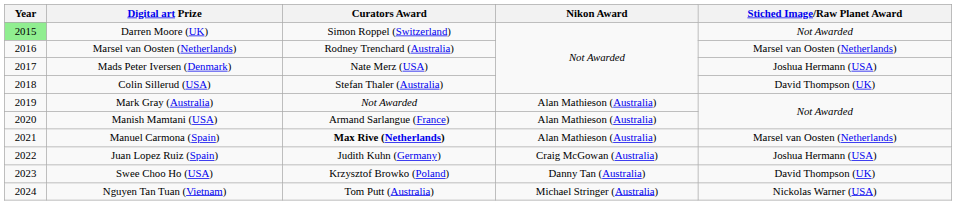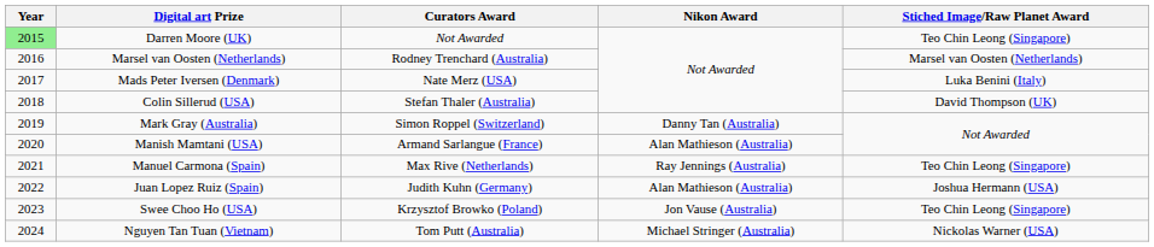 <table class="wikitable" class="wikitable" style="text-align:center;width:100%; font-size:90%;">
 <tr>
 <th>Year</th>
 <th><a href='#'>Digital art</a> Prize</th>
 <th>Curators Award</th>
 <th>Nikon Award</th>
 <th><a href='#'>Stiched Image</a>/Raw Planet Award</th>
 </tr>
 <tr>
 <td style="background: lightgreen;">2015</td>
 <td>Darren Moore (<a href='#'>UK</a>)</td>
-<td>Simon Roppel (<a href='#'>Switzerland</a>)</td>
+<td><em>Not Awarded</em></td>
 <td rowspan="4"><em>Not Awarded</em></td>
-<td><em>Not Awarded</em></td>
+<td>Teo Chin Leong (<a href='#'>Singapore</a>)</td>
 </tr>
 <tr>
 <td>2016</td>
 <td>Marsel van Oosten (<a href='#'>Netherlands</a>)</td>
 <td>Rodney Trenchard (<a href='#'>Australia</a>)</td>
 <td>Marsel van Oosten (<a href='#'>Netherlands</a>)</td>
 </tr>
 <tr>
 <td>2017</td>
 <td>Mads Peter Iversen (<a href='#'>Denmark</a>)</td>
 <td>Nate Merz (<a href='#'>USA</a>)</td>
-<td>Joshua Hermann (<a href='#'>USA</a>)</td>
+<td>Luka Benini (<a href='#'>Italy</a>)</td>
 </tr>
 <tr>
 <td>2018</td>
 <td>Colin Sillerud (<a href='#'>USA</a>)</td>
 <td>Stefan Thaler (<a href='#'>Australia</a>)</td>
 <td>David Thompson (<a href='#'>UK</a>)</td>
 </tr>
 <tr>
 <td>2019</td>
 <td>Mark Gray (<a href='#'>Australia</a>)</td>
-<td><em>Not Awarded</em></td>
-<td>Alan Mathieson (<a href='#'>Australia</a>)</td>
+<td>Simon Roppel (<a href='#'>Switzerland</a>)</td>
+<td>Danny Tan (<a href='#'>Australia</a>)</td>
 <td rowspan="2"><em>Not Awarded</em></td>
 </tr>
 <tr>
 <td>2020</td>
 <td>Manish Mamtani (<a href='#'>USA</a>)</td>
 <td>Armand Sarlangue (<a href='#'>France</a>)</td>
 <td>Alan Mathieson (<a href='#'>Australia</a>)</td>
 </tr>
 <tr>
 <td>2021</td>
 <td>Manuel Carmona (<a href='#'>Spain</a>)</td>
-<td><strong>Max Rive (<a href='#'>Netherlands</a>)</strong></td>
-<td>Alan Mathieson (<a href='#'>Australia</a>)</td>
-<td>Marsel van Oosten (<a href='#'>Netherlands</a>)</td>
+<td>Max Rive (<a href='#'>Netherlands</a>)</td>
+<td>Ray Jennings (<a href='#'>Australia</a>)</td>
+<td>Teo Chin Leong (<a href='#'>Singapore</a>)</td>
 </tr>
 <tr>
 <td>2022</td>
 <td>Juan Lopez Ruiz (<a href='#'>Spain</a>)</td>
 <td>Judith Kuhn (<a href='#'>Germany</a>)</td>
-<td>Craig McGowan (<a href='#'>Australia</a>)</td>
+<td>Alan Mathieson (<a href='#'>Australia</a>)</td>
 <td>Joshua Hermann (<a href='#'>USA</a>)</td>
 </tr>
 <tr>
 <td>2023</td>
 <td>Swee Choo Ho (<a href='#'>USA</a>)</td>
 <td>Krzysztof Browko (<a href='#'>Poland</a>)</td>
-<td>Danny Tan (<a href='#'>Australia</a>)</td>
-<td>David Thompson (<a href='#'>UK</a>)</td>
+<td>Jon Vause (<a href='#'>Australia</a>)</td>
+<td>Teo Chin Leong (<a href='#'>Singapore</a>)</td>
 </tr>
 <tr>
 <td>2024<br></td>
 <td>Nguyen Tan Tuan (<a href='#'>Vietnam</a>)</td>
 <td>Tom Putt (<a href='#'>Australia</a>)</td>
 <td>Michael Stringer (<a href='#'>Australia</a>)</td>
 <td>Nickolas Warner (<a href='#'>USA</a>)</td>
 </tr>
 </table>
